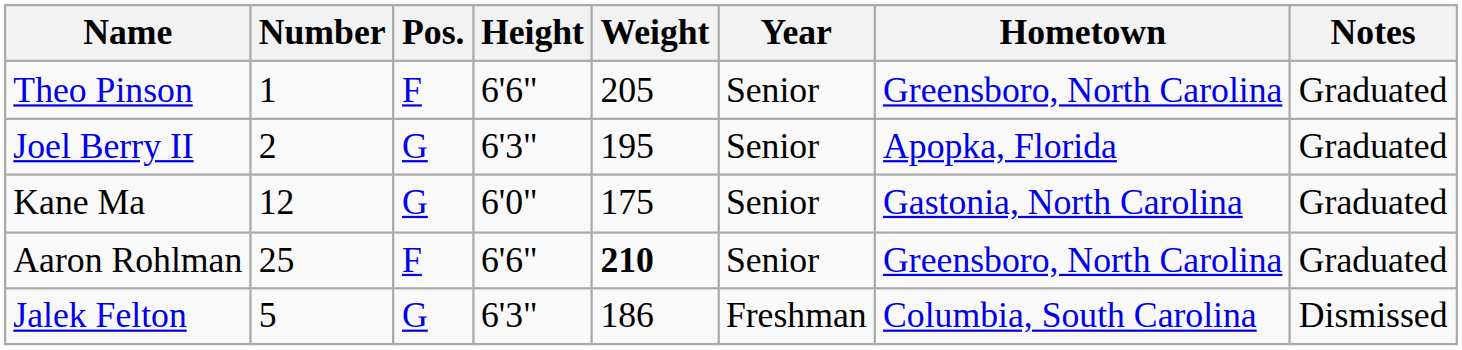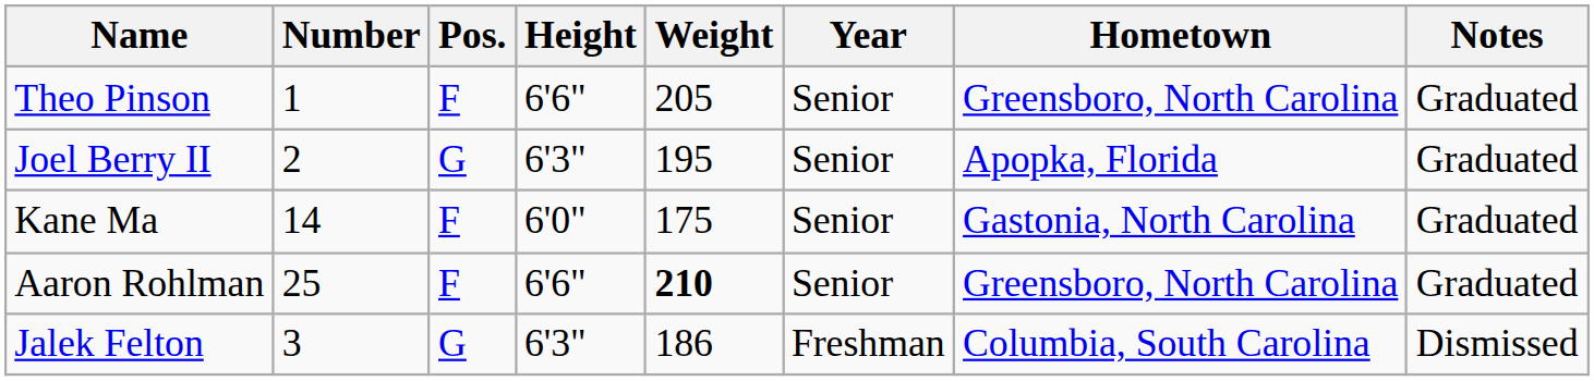 <table class="wikitable sortable">
 <tr>
 <th>Name</th>
 <th>Number</th>
 <th>Pos.</th>
 <th>Height</th>
 <th>Weight</th>
 <th>Year</th>
 <th>Hometown</th>
 <th class="unsortable">Notes</th>
 </tr>
 <tr>
 <td sortname><a href='#'>Theo Pinson</a></td>
 <td>1</td>
 <td><a href='#'>F</a></td>
 <td>6'6"</td>
 <td>205</td>
 <td>Senior</td>
 <td><a href='#'>Greensboro, North Carolina</a></td>
 <td>Graduated</td>
 </tr>
 <tr>
 <td sortname><a href='#'>Joel Berry II</a></td>
 <td>2</td>
 <td><a href='#'>G</a></td>
 <td>6'3"</td>
 <td>195</td>
 <td>Senior</td>
 <td><a href='#'>Apopka, Florida</a></td>
 <td>Graduated</td>
 </tr>
 <tr>
 <td sortname>Kane Ma</td>
-<td>12</td>
-<td><a href='#'>G</a></td>
+<td>14</td>
+<td><a href='#'>F</a></td>
 <td>6'0"</td>
 <td>175</td>
 <td>Senior</td>
 <td><a href='#'>Gastonia, North Carolina</a></td>
 <td>Graduated</td>
 </tr>
 <tr>
 <td sortname>Aaron Rohlman</td>
 <td>25</td>
 <td><a href='#'>F</a></td>
 <td>6'6"</td>
 <td><strong>210</strong></td>
 <td>Senior</td>
 <td><a href='#'>Greensboro, North Carolina</a></td>
 <td>Graduated</td>
 </tr>
 <tr>
 <td sortname><a href='#'>Jalek Felton</a></td>
-<td>5</td>
+<td>3</td>
 <td><a href='#'>G</a></td>
 <td>6'3"</td>
 <td>186</td>
 <td>Freshman</td>
 <td><a href='#'>Columbia, South Carolina</a></td>
 <td>Dismissed</td>
 </tr>
 </table>
